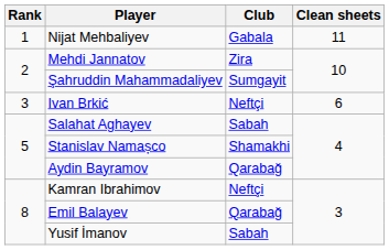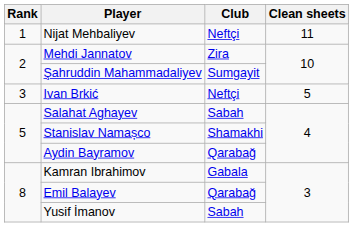 <table class="wikitable" style="text-align:center">
 <tr>
 <th>Rank</th>
 <th>Player</th>
 <th>Club</th>
 <th>Clean sheets</th>
 </tr>
 <tr>
 <td rowspan="1">1</td>
 <td align="left"> Nijat Mehbaliyev</td>
-<td align="left"><a href='#'>Gabala</a></td>
+<td align="left"><a href='#'>Neftçi</a></td>
 <td rowspan="1">11</td>
 </tr>
 <tr>
 <td rowspan="2">2</td>
 <td align="left"> <a href='#'>Mehdi Jannatov</a></td>
 <td align="left"><a href='#'>Zira</a></td>
 <td rowspan="2">10</td>
 </tr>
 <tr>
 <td align="left"> <a href='#'>Şahruddin Mahammadaliyev</a></td>
 <td align="left"><a href='#'>Sumgayit</a></td>
 </tr>
 <tr>
 <td rowspan="1">3</td>
 <td align="left"> <a href='#'>Ivan Brkić</a></td>
 <td align="left"><a href='#'>Neftçi</a></td>
-<td rowspan="1">6</td>
+<td rowspan="1">5</td>
 </tr>
 <tr>
 <td rowspan="3">5</td>
 <td align="left"> <a href='#'>Salahat Aghayev</a></td>
 <td align="left"><a href='#'>Sabah</a></td>
 <td rowspan="3">4</td>
 </tr>
 <tr>
 <td align="left"> <a href='#'>Stanislav Namașco</a></td>
 <td align="left"><a href='#'>Shamakhi</a></td>
 </tr>
 <tr>
 <td align="left"> <a href='#'>Aydin Bayramov</a></td>
 <td align="left"><a href='#'>Qarabağ</a></td>
 </tr>
 <tr>
 <td rowspan="3">8</td>
 <td align="left"> Kamran Ibrahimov</td>
-<td align="left"><a href='#'>Neftçi</a></td>
+<td align="left"><a href='#'>Gabala</a></td>
 <td rowspan="3">3</td>
 </tr>
 <tr>
 <td align="left"> <a href='#'>Emil Balayev</a></td>
 <td align="left"><a href='#'>Qarabağ</a></td>
 </tr>
 <tr>
 <td align="left"> Yusif İmanov</td>
 <td align="left"><a href='#'>Sabah</a></td>
 </tr>
 </table>
